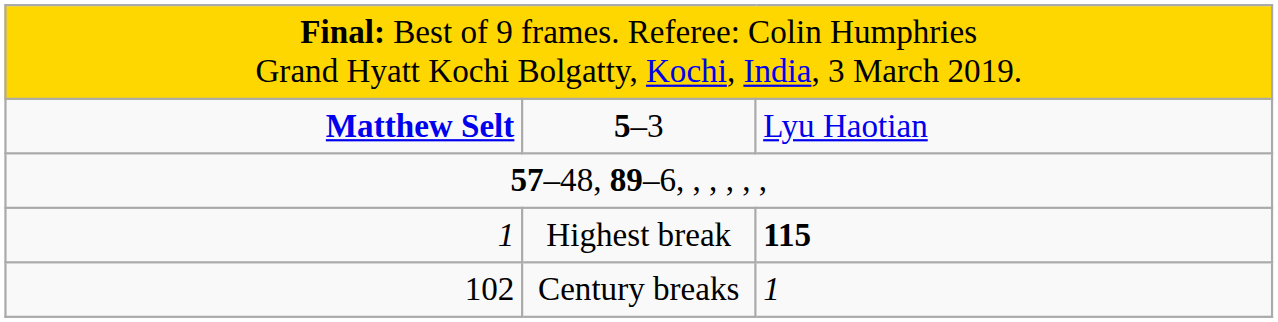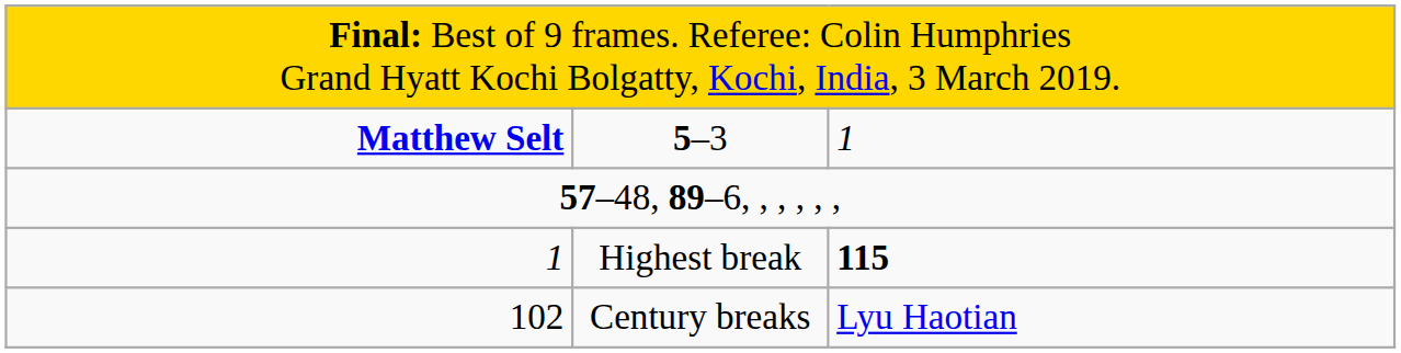 <table class="wikitable" style="font-size: 95%; margin: 1em auto 1em auto;">
 <tr>
 <td colspan="3" align="center" bgcolor="#ffd700"><strong>Final:</strong> Best of 9 frames. Referee: Colin Humphries<br> Grand Hyatt Kochi Bolgatty, <a href='#'>Kochi</a>, <a href='#'>India</a>, 3 March 2019.</td>
 </tr>
 <tr>
 <td width="230" align="right"><strong><a href='#'>Matthew Selt</a></strong><br></td>
 <td width="100" align="center"><strong>5</strong>–3</td>
-<td width="230"><a href='#'>Lyu Haotian</a><br></td>
+<td><em>1</em></td>
 </tr>
 <tr>
 <td colspan="3" align="center" style="font-size: 100%"><strong>57</strong>–48, <strong>89</strong>–6, , , , , , </td>
 </tr>
 <tr>
 <td align="right"><em>1</em></td>
 <td align="center">Highest break</td>
 <td><strong>115</strong></td>
 </tr>
 <tr>
 <td align="right">102</td>
 <td align="center">Century breaks</td>
-<td><em>1</em></td>
+<td width="230"><a href='#'>Lyu Haotian</a><br></td>
 </tr>
 </table>
